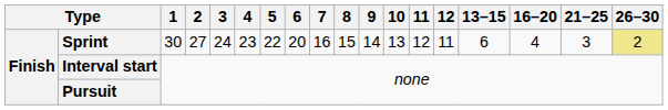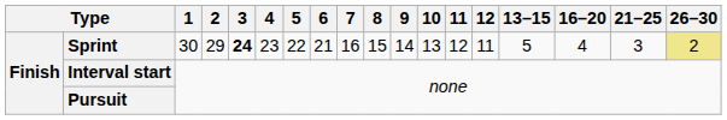 <table class="wikitable plainrowheaders floatright" style="text-align: center;">
 <tr>
 <th scope="col" colspan="2">Type</th>
 <th scope="col">1</th>
 <th scope="col">2</th>
 <th scope="col">3</th>
 <th scope="col">4</th>
 <th scope="col">5</th>
 <th scope="col">6</th>
 <th scope="col">7</th>
 <th scope="col">8</th>
 <th scope="col">9</th>
 <th scope="col">10</th>
 <th scope="col">11</th>
 <th scope="col">12</th>
 <th scope="col">13–15</th>
 <th scope="col">16–20</th>
 <th scope="col">21–25</th>
 <th scope="col">26–30</th>
 </tr>
 <tr>
 <th scope="row" rowspan=3>Finish</th>
 <th scope="row" style="text-align:left;">Sprint</th>
 <td>30</td>
-<td>27</td>
-<td>24</td>
+<td>29</td>
+<td><strong>24</strong></td>
 <td>23</td>
 <td>22</td>
-<td>20</td>
+<td>21</td>
 <td>16</td>
 <td>15</td>
 <td>14</td>
 <td>13</td>
 <td>12</td>
 <td>11</td>
-<td>6</td>
+<td>5</td>
 <td>4</td>
 <td>3</td>
 <td style="background: khaki;">2</td>
 </tr>
 <tr>
 <th scope="row" style="text-align:left;">Interval start</th>
 <td rowspan="2" colspan="16"><em>none</em></td>
 </tr>
 <tr>
 <th scope="row" style="text-align:left;">Pursuit</th>
 </tr>
 </table>
